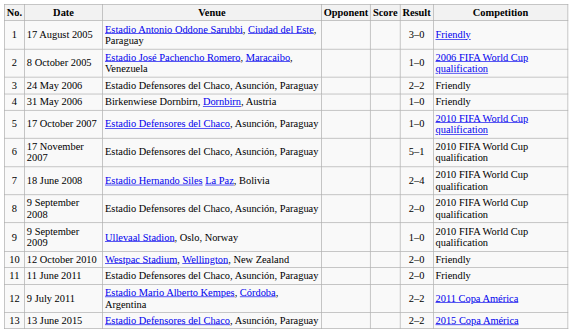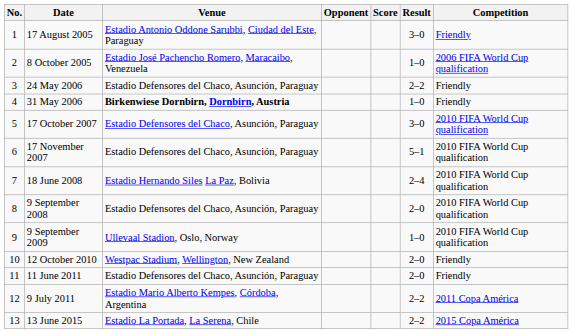 <table class="wikitable sortable">
 <tr>
 <th scope="col">No.</th>
 <th scope="col">Date</th>
 <th scope="col">Venue</th>
 <th scope="col">Opponent</th>
 <th scope="col">Score</th>
 <th scope="col">Result</th>
 <th scope="col">Competition</th>
 </tr>
 <tr>
 <td align="center">1</td>
 <td>17 August 2005</td>
 <td><a href='#'>Estadio Antonio Oddone Sarubbi</a>, <a href='#'>Ciudad del Este</a>, Paraguay</td>
 <td></td>
 <td></td>
 <td align="center">3–0</td>
 <td><a href='#'>Friendly</a></td>
 </tr>
 <tr>
 <td align="center">2</td>
 <td>8 October 2005</td>
 <td><a href='#'>Estadio José Pachencho Romero</a>, <a href='#'>Maracaibo</a>, Venezuela</td>
 <td></td>
 <td></td>
 <td align="center">1–0</td>
 <td><a href='#'>2006 FIFA World Cup qualification</a></td>
 </tr>
 <tr>
 <td align="center">3</td>
 <td>24 May 2006</td>
 <td>Estadio Defensores del Chaco, Asunción, Paraguay</td>
 <td></td>
 <td></td>
 <td align="center">2–2</td>
 <td>Friendly</td>
 </tr>
 <tr>
 <td align="center">4</td>
 <td>31 May 2006</td>
-<td>Birkenwiese Dornbirn, <a href='#'>Dornbirn</a>, Austria</td>
+<td><strong>Birkenwiese Dornbirn, <a href='#'>Dornbirn</a>, Austria</strong></td>
 <td></td>
 <td></td>
 <td align="center">1–0</td>
 <td>Friendly</td>
 </tr>
 <tr>
 <td align="center">5</td>
 <td>17 October 2007</td>
 <td><a href='#'>Estadio Defensores del Chaco</a>, Asunción, Paraguay</td>
 <td></td>
 <td></td>
-<td align="center">1–0</td>
+<td align="center">3–0</td>
 <td><a href='#'>2010 FIFA World Cup qualification</a></td>
 </tr>
 <tr>
 <td align="center">6</td>
 <td>17 November 2007</td>
 <td>Estadio Defensores del Chaco, Asunción, Paraguay</td>
 <td></td>
 <td></td>
 <td align="center">5–1</td>
 <td>2010 FIFA World Cup qualification</td>
 </tr>
 <tr>
 <td align="center">7</td>
 <td>18 June 2008</td>
 <td><a href='#'>Estadio Hernando Siles</a> <a href='#'>La Paz</a>, Bolivia</td>
 <td></td>
 <td></td>
 <td align="center">2–4</td>
 <td>2010 FIFA World Cup qualification</td>
 </tr>
 <tr>
 <td align="center">8</td>
 <td>9 September 2008</td>
 <td>Estadio Defensores del Chaco, Asunción, Paraguay</td>
 <td></td>
 <td></td>
 <td align="center">2–0</td>
 <td>2010 FIFA World Cup qualification</td>
 </tr>
 <tr>
 <td align="center">9</td>
 <td>9 September 2009</td>
 <td><a href='#'>Ullevaal Stadion</a>, Oslo, Norway</td>
 <td></td>
 <td></td>
 <td align="center">1–0</td>
 <td>2010 FIFA World Cup qualification </td>
 </tr>
 <tr>
 <td align="center">10</td>
 <td>12 October 2010</td>
 <td><a href='#'>Westpac Stadium</a>, <a href='#'>Wellington</a>, New Zealand</td>
 <td></td>
 <td></td>
 <td align="center">2–0</td>
 <td>Friendly</td>
 </tr>
 <tr>
 <td align="center">11</td>
 <td>11 June 2011</td>
 <td>Estadio Defensores del Chaco, Asunción, Paraguay</td>
 <td></td>
 <td></td>
 <td align="center">2–0</td>
 <td>Friendly</td>
 </tr>
 <tr>
 <td align="center">12</td>
 <td>9 July 2011</td>
 <td><a href='#'>Estadio Mario Alberto Kempes</a>, <a href='#'>Córdoba</a>, Argentina</td>
 <td></td>
 <td></td>
 <td align="center">2–2</td>
 <td><a href='#'>2011 Copa América</a></td>
 </tr>
 <tr>
 <td align="center">13</td>
 <td>13 June 2015</td>
-<td><a href='#'>Estadio Defensores del Chaco</a>, Asunción, Paraguay</td>
+<td><a href='#'>Estadio La Portada</a>, <a href='#'>La Serena</a>, Chile</td>
 <td></td>
 <td></td>
 <td align="center">2–2</td>
 <td><a href='#'>2015 Copa América</a></td>
 </tr>
 </table>
